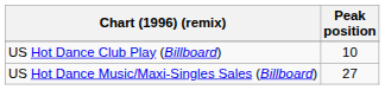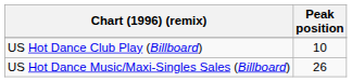 <table class="wikitable sortable">
 <tr>
 <th>Chart (1996) (remix)</th>
 <th>Peak<br>position</th>
 </tr>
 <tr>
 </tr>
 <tr>
 <td>US <a href='#'>Hot Dance Club Play</a> (<em><a href='#'>Billboard</a></em>)</td>
 <td align="center">10</td>
 </tr>
 <tr>
 <td>US <a href='#'>Hot Dance Music/Maxi-Singles Sales</a> (<em><a href='#'>Billboard</a></em>)</td>
-<td align="center">27</td>
+<td align="center">26</td>
 </tr>
 </table>
